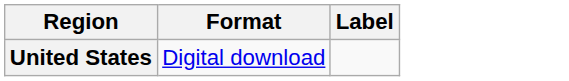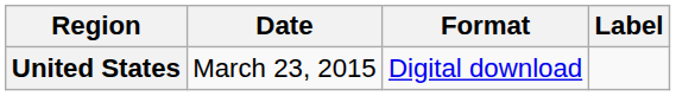 <table class="wikitable plainrowheaders">
 <tr>
 <th scope="col">Region</th>
+<th scope="col">Date</th>
 <th scope="col">Format</th>
 <th scope="col">Label</th>
 </tr>
 <tr>
 <th scope="row">United States</th>
+<td>March 23, 2015</td>
 <td><a href='#'>Digital download</a></td>
 <td></td>
 </tr>
 </table>
